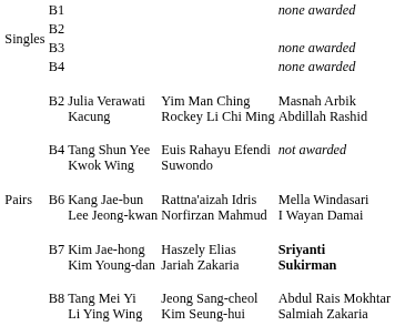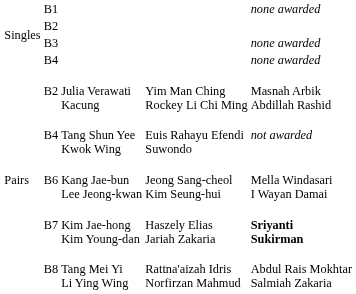 <table>
 <tr>
 <td rowspan=4>Singles</td>
 <td>B1</td>
 <td></td>
 <td></td>
 <td><em>none awarded</em></td>
 </tr>
 <tr>
 <td>B2</td>
 <td></td>
 <td></td>
 <td></td>
 </tr>
 <tr>
 <td>B3</td>
 <td></td>
 <td></td>
 <td><em>none awarded</em></td>
 </tr>
 <tr>
 <td>B4</td>
 <td></td>
 <td></td>
 <td><em>none awarded</em></td>
 </tr>
 <tr>
 <td rowspan=5>Pairs</td>
 <td>B2</td>
 <td><br>Julia Verawati<br>Kacung</td>
 <td><br>Yim Man Ching<br>Rockey Li Chi Ming</td>
 <td><br>Masnah Arbik<br>Abdillah Rashid</td>
 </tr>
 <tr>
 <td>B4</td>
 <td><br>Tang Shun Yee<br>Kwok Wing</td>
 <td><br>Euis Rahayu Efendi<br>Suwondo</td>
 <td><em>not awarded</em></td>
 </tr>
 <tr>
 <td>B6</td>
 <td><br>Kang Jae-bun<br>Lee Jeong-kwan</td>
-<td><br>Rattna'aizah Idris<br>Norfirzan Mahmud</td>
+<td><br>Jeong Sang-cheol<br>Kim Seung-hui</td>
 <td><br>Mella Windasari<br>I Wayan Damai</td>
 </tr>
 <tr>
 <td>B7</td>
 <td><br>Kim Jae-hong<br>Kim Young-dan</td>
 <td><br>Haszely Elias<br>Jariah Zakaria</td>
 <td><strong><br>Sriyanti<br>Sukirman</strong></td>
 </tr>
 <tr>
 <td>B8</td>
 <td><br>Tang Mei Yi<br>Li Ying Wing</td>
-<td><br>Jeong Sang-cheol<br>Kim Seung-hui</td>
+<td><br>Rattna'aizah Idris<br>Norfirzan Mahmud</td>
 <td><br>Abdul Rais Mokhtar<br>Salmiah Zakaria</td>
 </tr>
 </table>
